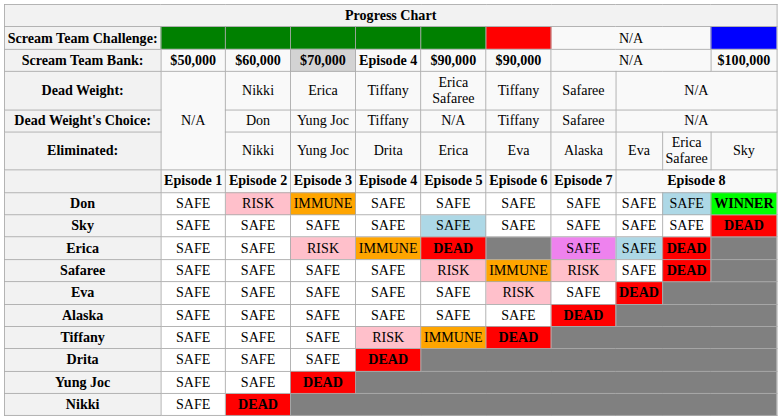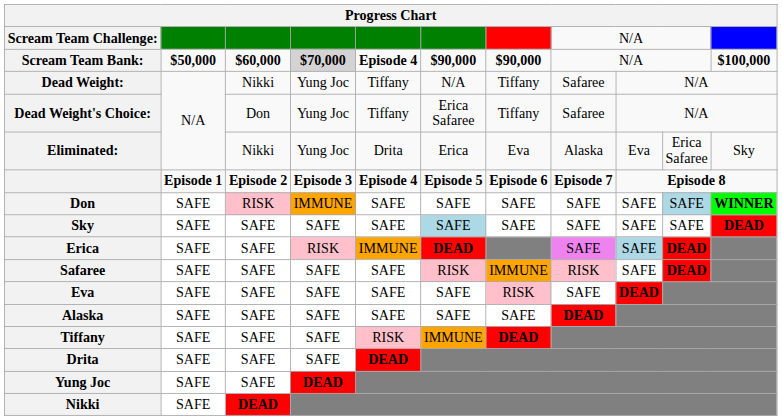 <table class="wikitable" style="text-align:center">
 <tr>
 <th colspan="11">Progress Chart</th>
 </tr>
 <tr>
 <th>Scream Team Challenge:</th>
 <td bgcolor="green"><strong><em></em></strong></td>
 <td bgcolor="green"><strong><em></em></strong></td>
 <td bgcolor="green"><strong><em></em></strong></td>
 <td bgcolor="green"><strong><em></em></strong></td>
 <td bgcolor="green"><strong><em></em></strong></td>
 <td bgcolor="red"><strong><em></em></strong></td>
 <td colspan=3>N/A</td>
 <td bgcolor="blue"><strong><em></em></strong></td>
 </tr>
 <tr>
 <th>Scream Team Bank:</th>
 <td><strong>$50,000</strong></td>
 <td><strong>$60,000</strong></td>
 <td style="background: lightgrey;"><strong>$70,000</strong></td>
 <td><strong>Episode 4</strong></td>
 <td><strong>$90,000</strong></td>
 <td><strong>$90,000</strong></td>
 <td colspan=3>N/A</td>
 <td><strong>$100,000</strong></td>
 </tr>
 <tr>
 <th>Dead Weight:</th>
 <td rowspan=3>N/A</td>
 <td>Nikki</td>
-<td>Erica</td>
+<td>Yung Joc</td>
 <td>Tiffany</td>
-<td>Erica<br>Safaree</td>
+<td>N/A</td>
 <td>Tiffany</td>
 <td>Safaree</td>
 <td colspan=3>N/A</td>
 </tr>
 <tr>
 <th>Dead Weight's Choice:</th>
 <td>Don</td>
 <td>Yung Joc</td>
 <td>Tiffany</td>
-<td>N/A</td>
+<td>Erica<br>Safaree</td>
 <td>Tiffany</td>
 <td>Safaree</td>
 <td colspan=3>N/A</td>
 </tr>
 <tr>
 <th>Eliminated:</th>
 <td>Nikki</td>
 <td>Yung Joc</td>
 <td>Drita</td>
 <td>Erica</td>
 <td>Eva</td>
 <td>Alaska</td>
 <td>Eva</td>
 <td>Erica<br>Safaree</td>
 <td>Sky</td>
 </tr>
 <tr>
 <th></th>
 <td><strong>Episode 1</strong></td>
 <td><strong>Episode 2</strong></td>
 <td><strong>Episode 3</strong></td>
 <td><strong>Episode 4</strong></td>
 <td><strong>Episode 5</strong></td>
 <td><strong>Episode 6</strong></td>
 <td><strong>Episode 7</strong></td>
 <td colspan=3><strong>Episode 8</strong></td>
 </tr>
 <tr>
 <th>Don</th>
 <td bgcolor="white">SAFE</td>
 <td bgcolor="pink">RISK</td>
 <td bgcolor="orange">IMMUNE</td>
 <td bgcolor="white">SAFE</td>
 <td bgcolor="white">SAFE</td>
 <td bgcolor="white">SAFE</td>
 <td bgcolor="white">SAFE</td>
 <td bgcolor="white">SAFE</td>
 <td bgcolor="lightblue">SAFE</td>
 <td bgcolor="lime"><strong>WINNER</strong></td>
 </tr>
 <tr>
 <th>Sky</th>
 <td bgcolor="white">SAFE</td>
 <td bgcolor="white">SAFE</td>
 <td bgcolor="white">SAFE</td>
 <td bgcolor="white">SAFE</td>
 <td bgcolor="lightblue">SAFE</td>
 <td bgcolor="white">SAFE</td>
 <td bgcolor="white">SAFE</td>
 <td bgcolor="white">SAFE</td>
 <td bgcolor="white">SAFE</td>
 <td bgcolor="red"><strong>DEAD</strong></td>
 </tr>
 <tr>
 <th>Erica</th>
 <td bgcolor="white">SAFE</td>
 <td bgcolor="white">SAFE</td>
 <td bgcolor="pink">RISK</td>
 <td bgcolor="orange">IMMUNE</td>
 <td bgcolor="red"><strong>DEAD</strong></td>
 <td colspan=1 bgcolor="grey"></td>
 <td bgcolor="violet">SAFE</td>
 <td bgcolor="lightblue">SAFE</td>
 <td bgcolor="red"><strong>DEAD</strong></td>
 <td colspan=1 bgcolor="grey"></td>
 </tr>
 <tr>
 <th>Safaree</th>
 <td bgcolor="white">SAFE</td>
 <td bgcolor="white">SAFE</td>
 <td bgcolor="white">SAFE</td>
 <td bgcolor="white">SAFE</td>
 <td bgcolor="pink">RISK</td>
 <td bgcolor="orange">IMMUNE</td>
 <td bgcolor="pink">RISK</td>
 <td bgcolor="white">SAFE</td>
 <td bgcolor="red"><strong>DEAD</strong></td>
 <td colspan=1 bgcolor="grey"></td>
 </tr>
 <tr>
 <th>Eva</th>
 <td bgcolor="white">SAFE</td>
 <td bgcolor="white">SAFE</td>
 <td bgcolor="white">SAFE</td>
 <td bgcolor="white">SAFE</td>
 <td bgcolor="white">SAFE</td>
 <td bgcolor="pink">RISK</td>
 <td bgcolor="white">SAFE</td>
 <td bgcolor="red"><strong>DEAD</strong></td>
 <td colspan=2 bgcolor="grey"></td>
 </tr>
 <tr>
 <th>Alaska</th>
 <td bgcolor="white">SAFE</td>
 <td bgcolor="white">SAFE</td>
 <td bgcolor="white">SAFE</td>
 <td bgcolor="white">SAFE</td>
 <td bgcolor="white">SAFE</td>
 <td bgcolor="white">SAFE</td>
 <td bgcolor="red"><strong>DEAD</strong></td>
 <td colspan=3 bgcolor="grey"></td>
 </tr>
 <tr>
 <th>Tiffany</th>
 <td bgcolor="white">SAFE</td>
 <td bgcolor="white">SAFE</td>
 <td bgcolor="white">SAFE</td>
 <td bgcolor="pink">RISK</td>
 <td bgcolor="orange">IMMUNE</td>
 <td bgcolor="red"><strong>DEAD</strong></td>
 <td colspan=4 bgcolor="grey"></td>
 </tr>
 <tr>
 <th>Drita</th>
 <td bgcolor="white">SAFE</td>
 <td bgcolor="white">SAFE</td>
 <td bgcolor="white">SAFE</td>
 <td bgcolor="red"><strong>DEAD</strong></td>
 <td colspan=6 bgcolor="grey"></td>
 </tr>
 <tr>
 <th>Yung Joc</th>
 <td bgcolor="white">SAFE</td>
 <td bgcolor="white">SAFE</td>
 <td bgcolor="red"><strong>DEAD</strong></td>
 <td colspan=7 bgcolor="grey"></td>
 </tr>
 <tr>
 <th>Nikki</th>
 <td bgcolor="white">SAFE</td>
 <td bgcolor="red"><strong>DEAD</strong></td>
 <td colspan=8 bgcolor="grey"></td>
 </tr>
 </table>
